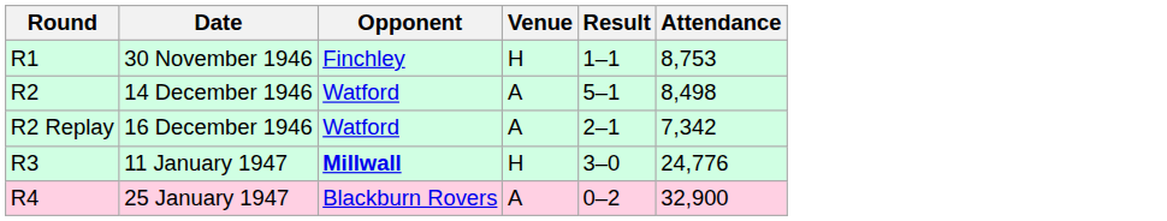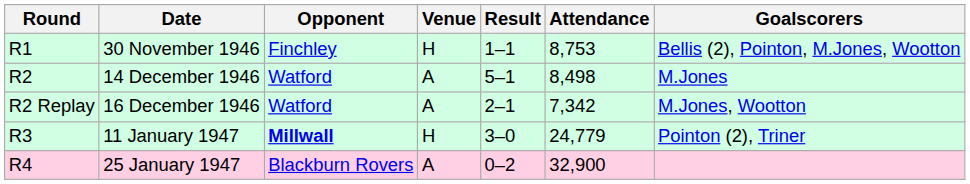 <table class="wikitable">
 <tr>
 <th>Round</th>
 <th>Date</th>
 <th>Opponent</th>
 <th>Venue</th>
 <th>Result</th>
 <th>Attendance</th>
+<th>Goalscorers</th>
 </tr>
 <tr style="background-color: #d0ffe3;">
 <td>R1</td>
 <td>30 November 1946</td>
 <td><a href='#'>Finchley</a></td>
 <td>H</td>
 <td>1–1</td>
 <td>8,753</td>
+<td><a href='#'>Bellis</a> (2), <a href='#'>Pointon</a>, <a href='#'>M.Jones</a>, <a href='#'>Wootton</a></td>
 </tr>
 <tr style="background-color: #d0ffe3;">
 <td>R2</td>
 <td>14 December 1946</td>
 <td><a href='#'>Watford</a></td>
 <td>A</td>
 <td>5–1</td>
 <td>8,498</td>
+<td><a href='#'>M.Jones</a></td>
 </tr>
 <tr style="background-color: #d0ffe3;">
 <td>R2 Replay</td>
 <td>16 December 1946</td>
 <td><a href='#'>Watford</a></td>
 <td>A</td>
 <td>2–1</td>
 <td>7,342</td>
+<td><a href='#'>M.Jones</a>, <a href='#'>Wootton</a></td>
 </tr>
 <tr style="background-color: #d0ffe3;">
 <td>R3</td>
 <td>11 January 1947</td>
 <td><strong><a href='#'>Millwall</a></strong></td>
 <td>H</td>
 <td>3–0</td>
-<td>24,776</td>
+<td>24,779</td>
+<td><a href='#'>Pointon</a> (2), <a href='#'>Triner</a></td>
 </tr>
 <tr style="background-color: #ffd0e3;">
 <td>R4</td>
 <td>25 January 1947</td>
 <td><a href='#'>Blackburn Rovers</a></td>
 <td>A</td>
 <td>0–2</td>
 <td>32,900</td>
+<td></td>
 </tr>
 </table>
